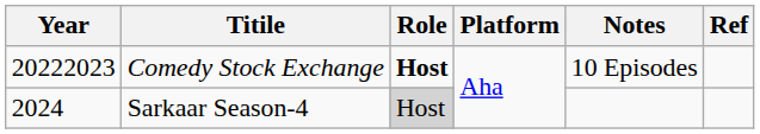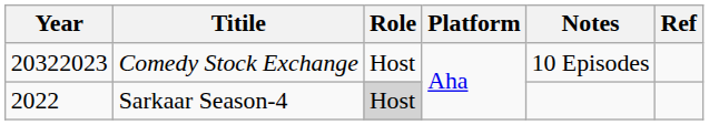 <table class="wikitable sortable">
 <tr>
 <th>Year</th>
 <th>Titile</th>
 <th>Role</th>
 <th>Platform</th>
 <th>Notes</th>
 <th>Ref</th>
 </tr>
 <tr>
-<td>20222023</td>
+<td>20322023</td>
 <td><em>Comedy Stock Exchange</em></td>
-<td><strong>Host</strong></td>
+<td>Host</td>
 <td rowspan="2"><a href='#'>Aha</a></td>
 <td>10 Episodes</td>
 <td></td>
 </tr>
 <tr>
-<td>2024</td>
+<td>2022</td>
 <td>Sarkaar Season-4</td>
 <td style="background: lightgrey;">Host</td>
 <td></td>
 <td></td>
 </tr>
 </table>
